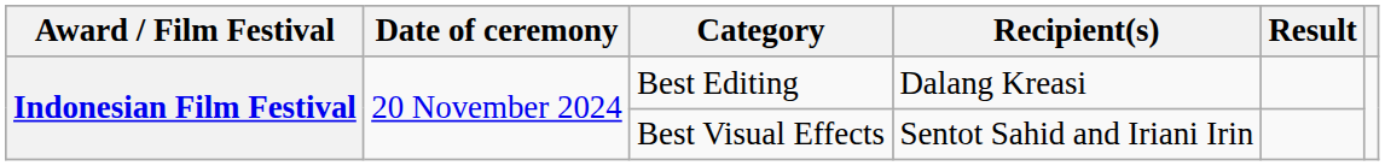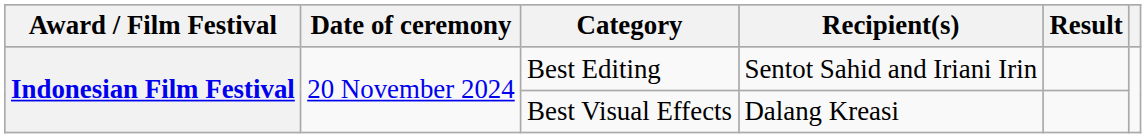 <table class="wikitable sortable plainrowheaders">
 <tr>
 <th scope="col">Award / Film Festival</th>
 <th scope="col">Date of ceremony</th>
 <th scope="col">Category</th>
 <th scope="col">Recipient(s)</th>
 <th scope="col">Result</th>
 <th scope="col" class="unsortable"></th>
 </tr>
 <tr>
 <th scope="row" rowspan="2"><a href='#'>Indonesian Film Festival</a></th>
 <td rowspan="2"><a href='#'>20 November 2024</a></td>
 <td>Best Editing</td>
-<td>Dalang Kreasi</td>
+<td>Sentot Sahid and Iriani Irin</td>
 <td></td>
 <td align="center" rowspan="2"></td>
 </tr>
 <tr>
 <td>Best Visual Effects</td>
-<td>Sentot Sahid and Iriani Irin</td>
+<td>Dalang Kreasi</td>
 <td></td>
 </tr>
 </table>
